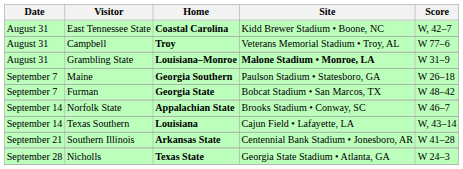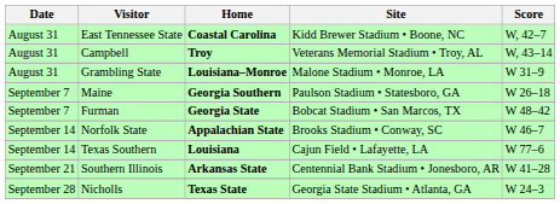 <table class="wikitable">
 <tr>
 <th>Date</th>
 <th>Visitor</th>
 <th>Home</th>
 <th>Site</th>
 <th>Score</th>
 </tr>
 <tr style="background:#bfb">
 <td>August 31</td>
 <td>East Tennessee State</td>
 <td><strong>Coastal Carolina</strong></td>
 <td>Kidd Brewer Stadium • Boone, NC</td>
 <td>W, 42–7</td>
 </tr>
 <tr>
 </tr>
 <tr style="background:#bfb">
 <td>August 31</td>
 <td>Campbell</td>
 <td><strong>Troy</strong></td>
 <td>Veterans Memorial Stadium • Troy, AL</td>
-<td>W 77–6</td>
+<td>W, 43–14</td>
 </tr>
 <tr>
 </tr>
 <tr style="background:#bfb">
 <td>August 31</td>
 <td>Grambling State</td>
 <td><strong>Louisiana–Monroe</strong></td>
-<td><strong>Malone Stadium • Monroe, LA</strong></td>
+<td>Malone Stadium • Monroe, LA</td>
 <td>W 31–9</td>
 </tr>
 <tr>
 </tr>
 <tr style="background:#bfb">
 <td>September 7</td>
 <td>Maine</td>
 <td><strong>Georgia Southern</strong></td>
 <td>Paulson Stadium • Statesboro, GA</td>
 <td>W 26–18</td>
 </tr>
 <tr>
 </tr>
 <tr style="background:#bfb">
 <td>September 7</td>
 <td>Furman</td>
 <td><strong>Georgia State</strong></td>
 <td>Bobcat Stadium • San Marcos, TX</td>
 <td>W 48–42</td>
 </tr>
 <tr>
 </tr>
 <tr style="background:#bfb">
 <td>September 14</td>
 <td>Norfolk State</td>
 <td><strong>Appalachian State</strong></td>
 <td>Brooks Stadium • Conway, SC</td>
 <td>W 46–7</td>
 </tr>
 <tr>
 </tr>
 <tr style="background:#bfb">
 <td>September 14</td>
 <td>Texas Southern</td>
 <td><strong>Louisiana</strong></td>
 <td>Cajun Field • Lafayette, LA</td>
-<td>W, 43–14</td>
+<td>W 77–6</td>
 </tr>
 <tr>
 </tr>
 <tr style="background:#bfb">
 <td>September 21</td>
 <td>Southern Illinois</td>
 <td><strong>Arkansas State</strong></td>
 <td>Centennial Bank Stadium • Jonesboro, AR</td>
 <td>W 41–28</td>
 </tr>
 <tr>
 </tr>
 <tr style="background:#bfb">
 <td>September 28</td>
 <td>Nicholls</td>
 <td><strong>Texas State</strong></td>
 <td>Georgia State Stadium • Atlanta, GA</td>
 <td>W 24–3</td>
 </tr>
 <tr>
 </tr>
 </table>
